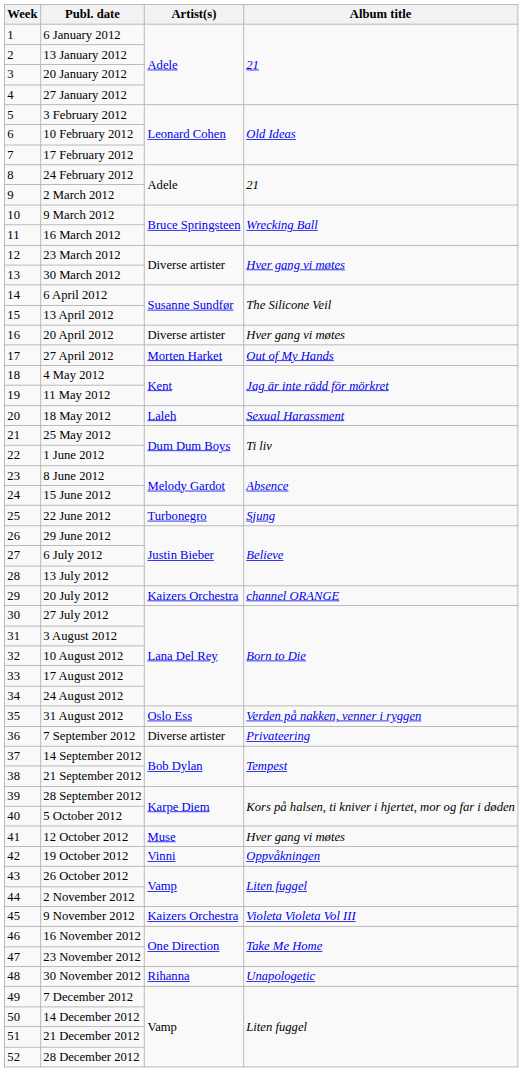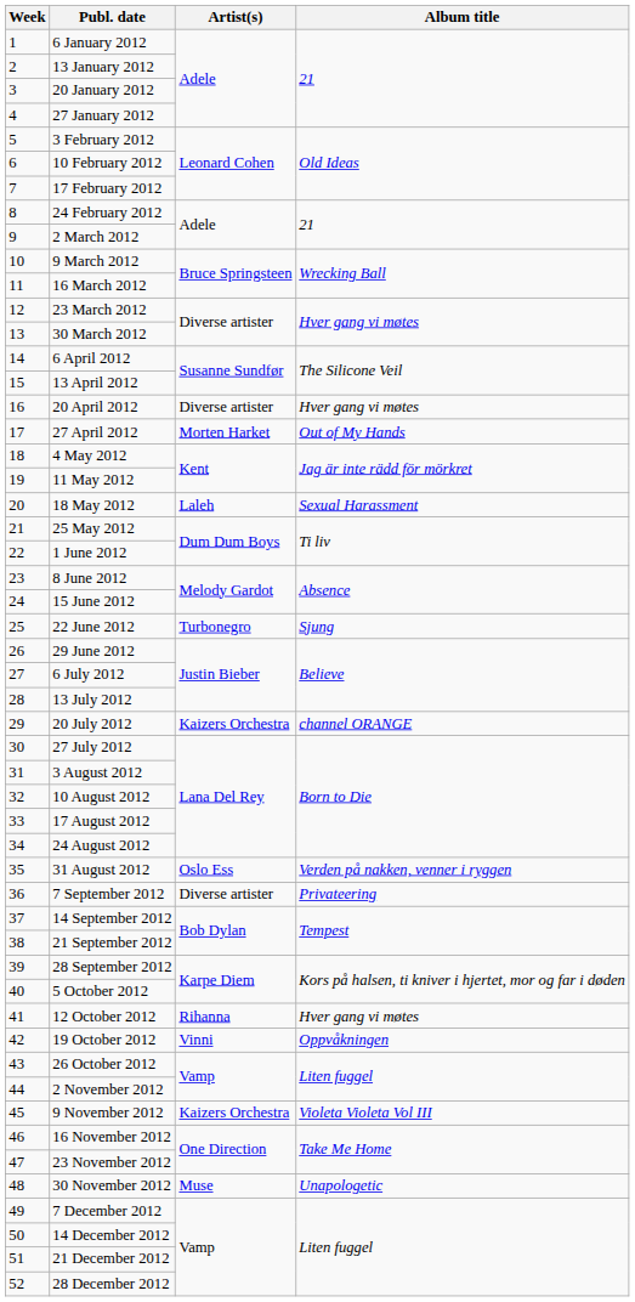 <table class="wikitable">
 <tr>
 <th>Week</th>
 <th>Publ. date</th>
 <th>Artist(s)</th>
 <th>Album title</th>
 </tr>
 <tr>
 <td>1</td>
 <td>6 January 2012</td>
 <td rowspan="4"><a href='#'>Adele</a></td>
 <td rowspan="4"><em><a href='#'>21</a></em></td>
 </tr>
 <tr>
 <td>2</td>
 <td>13 January 2012</td>
 </tr>
 <tr>
 <td>3</td>
 <td>20 January 2012</td>
 </tr>
 <tr>
 <td>4</td>
 <td>27 January 2012</td>
 </tr>
 <tr>
 <td>5</td>
 <td>3 February 2012</td>
 <td rowspan="3"><a href='#'>Leonard Cohen</a></td>
 <td rowspan="3"><em><a href='#'>Old Ideas</a></em></td>
 </tr>
 <tr>
 <td>6</td>
 <td>10 February 2012</td>
 </tr>
 <tr>
 <td>7</td>
 <td>17 February 2012</td>
 </tr>
 <tr>
 <td>8</td>
 <td>24 February 2012</td>
 <td rowspan="2">Adele</td>
 <td rowspan="2"><em>21</em></td>
 </tr>
 <tr>
 <td>9</td>
 <td>2 March 2012</td>
 </tr>
 <tr>
 <td>10</td>
 <td>9 March 2012</td>
 <td rowspan="2"><a href='#'>Bruce Springsteen</a></td>
 <td rowspan="2"><em><a href='#'>Wrecking Ball</a></em></td>
 </tr>
 <tr>
 <td>11</td>
 <td>16 March 2012</td>
 </tr>
 <tr>
 <td>12</td>
 <td>23 March 2012</td>
 <td rowspan="2">Diverse artister</td>
 <td rowspan="2"><em><a href='#'>Hver gang vi møtes</a></em></td>
 </tr>
 <tr>
 <td>13</td>
 <td>30 March 2012</td>
 </tr>
 <tr>
 <td>14</td>
 <td>6 April 2012</td>
 <td rowspan="2"><a href='#'>Susanne Sundfør</a></td>
 <td rowspan="2"><em>The Silicone Veil</em></td>
 </tr>
 <tr>
 <td>15</td>
 <td>13 April 2012</td>
 </tr>
 <tr>
 <td>16</td>
 <td>20 April 2012</td>
 <td>Diverse artister</td>
 <td><em>Hver gang vi møtes</em></td>
 </tr>
 <tr>
 <td>17</td>
 <td>27 April 2012</td>
 <td><a href='#'>Morten Harket</a></td>
 <td><em><a href='#'>Out of My Hands</a></em></td>
 </tr>
 <tr>
 <td>18</td>
 <td>4 May 2012</td>
 <td rowspan="2"><a href='#'>Kent</a></td>
 <td rowspan="2"><em><a href='#'>Jag är inte rädd för mörkret</a></em></td>
 </tr>
 <tr>
 <td>19</td>
 <td>11 May 2012</td>
 </tr>
 <tr>
 <td>20</td>
 <td>18 May 2012</td>
 <td><a href='#'>Laleh</a></td>
 <td><em><a href='#'>Sexual Harassment</a></em></td>
 </tr>
 <tr>
 <td>21</td>
 <td>25 May 2012</td>
 <td rowspan="2"><a href='#'>Dum Dum Boys</a></td>
 <td rowspan="2"><em>Ti liv</em></td>
 </tr>
 <tr>
 <td>22</td>
 <td>1 June 2012</td>
 </tr>
 <tr>
 <td>23</td>
 <td>8 June 2012</td>
 <td rowspan="2"><a href='#'>Melody Gardot</a></td>
 <td rowspan="2"><em><a href='#'>Absence</a></em></td>
 </tr>
 <tr>
 <td>24</td>
 <td>15 June 2012</td>
 </tr>
 <tr>
 <td>25</td>
 <td>22 June 2012</td>
 <td><a href='#'>Turbonegro</a></td>
 <td><em><a href='#'>Sjung</a></em></td>
 </tr>
 <tr>
 <td>26</td>
 <td>29 June 2012</td>
 <td rowspan="3"><a href='#'>Justin Bieber</a></td>
 <td rowspan="3"><em><a href='#'>Believe</a></em></td>
 </tr>
 <tr>
 <td>27</td>
 <td>6 July 2012</td>
 </tr>
 <tr>
 <td>28</td>
 <td>13 July 2012</td>
 </tr>
 <tr>
 <td>29</td>
 <td>20 July 2012</td>
 <td><a href='#'>Kaizers Orchestra</a></td>
 <td><em><a href='#'>channel ORANGE</a></em></td>
 </tr>
 <tr>
 <td>30</td>
 <td>27 July 2012</td>
 <td rowspan="5"><a href='#'>Lana Del Rey</a></td>
 <td rowspan="5"><em><a href='#'>Born to Die</a></em></td>
 </tr>
 <tr>
 <td>31</td>
 <td>3 August 2012</td>
 </tr>
 <tr>
 <td>32</td>
 <td>10 August 2012</td>
 </tr>
 <tr>
 <td>33</td>
 <td>17 August 2012</td>
 </tr>
 <tr>
 <td>34</td>
 <td>24 August 2012</td>
 </tr>
 <tr>
 <td>35</td>
 <td>31 August 2012</td>
 <td><a href='#'>Oslo Ess</a></td>
 <td><em><a href='#'>Verden på nakken, venner i ryggen</a></em></td>
 </tr>
 <tr>
 <td>36</td>
 <td>7 September 2012</td>
 <td>Diverse artister</td>
 <td><em><a href='#'>Privateering</a></em></td>
 </tr>
 <tr>
 <td>37</td>
 <td>14 September 2012</td>
 <td rowspan="2"><a href='#'>Bob Dylan</a></td>
 <td rowspan="2"><em><a href='#'>Tempest</a></em></td>
 </tr>
 <tr>
 <td>38</td>
 <td>21 September 2012</td>
 </tr>
 <tr>
 <td>39</td>
 <td>28 September 2012</td>
 <td rowspan="2"><a href='#'>Karpe Diem</a></td>
 <td rowspan="2"><em>Kors på halsen, ti kniver i hjertet, mor og far i døden</em></td>
 </tr>
 <tr>
 <td>40</td>
 <td>5 October 2012</td>
 </tr>
 <tr>
 <td>41</td>
 <td>12 October 2012</td>
-<td><a href='#'>Muse</a></td>
+<td><a href='#'>Rihanna</a></td>
 <td><em>Hver gang vi møtes</em></td>
 </tr>
 <tr>
 <td>42</td>
 <td>19 October 2012</td>
 <td><a href='#'>Vinni</a></td>
 <td><em><a href='#'>Oppvåkningen</a></em></td>
 </tr>
 <tr>
 <td>43</td>
 <td>26 October 2012</td>
 <td rowspan="2"><a href='#'>Vamp</a></td>
 <td rowspan="2"><em><a href='#'>Liten fuggel</a></em></td>
 </tr>
 <tr>
 <td>44</td>
 <td>2 November 2012</td>
 </tr>
 <tr>
 <td>45</td>
 <td>9 November 2012</td>
 <td><a href='#'>Kaizers Orchestra</a></td>
 <td><em><a href='#'>Violeta Violeta Vol III</a></em></td>
 </tr>
 <tr>
 <td>46</td>
 <td>16 November 2012</td>
 <td rowspan="2"><a href='#'>One Direction</a></td>
 <td rowspan="2"><em><a href='#'>Take Me Home</a></em></td>
 </tr>
 <tr>
 <td>47</td>
 <td>23 November 2012</td>
 </tr>
 <tr>
 <td>48</td>
 <td>30 November 2012</td>
-<td><a href='#'>Rihanna</a></td>
+<td><a href='#'>Muse</a></td>
 <td><em><a href='#'>Unapologetic</a></em></td>
 </tr>
 <tr>
 <td>49</td>
 <td>7 December 2012</td>
 <td rowspan="4">Vamp</td>
 <td rowspan="4"><em>Liten fuggel</em></td>
 </tr>
 <tr>
 <td>50</td>
 <td>14 December 2012</td>
 </tr>
 <tr>
 <td>51</td>
 <td>21 December 2012</td>
 </tr>
 <tr>
 <td>52</td>
 <td>28 December 2012</td>
 </tr>
 </table>
